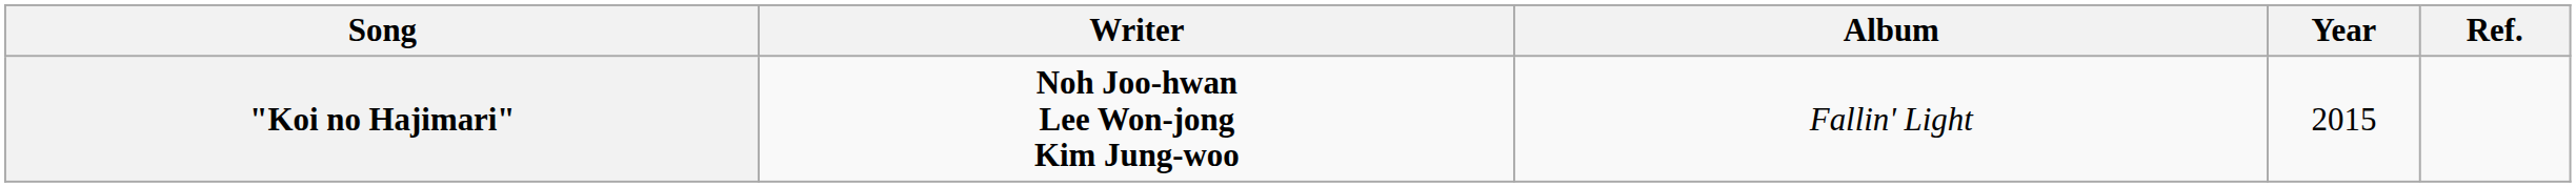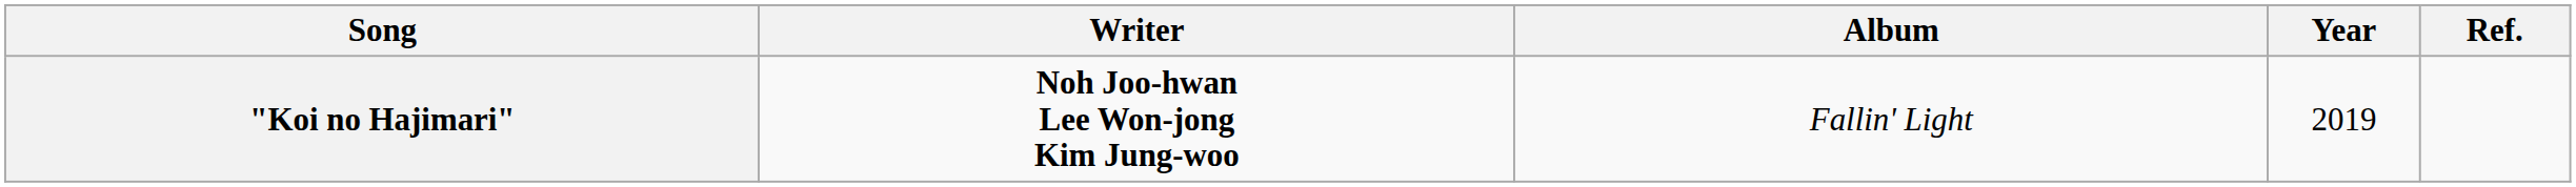 <table class="wikitable plainrowheaders" style="text-align:center; width:100%">
 <tr>
 <th style="width:25%">Song</th>
 <th style="width:25%">Writer</th>
 <th style="width:25%">Album</th>
 <th style="width:5%">Year</th>
 <th style="width:5%">Ref.</th>
 </tr>
 <tr>
 <th scope="row">"Koi no Hajimari" </th>
 <td><strong>Noh Joo-hwan<br>Lee Won-jong<br>Kim Jung-woo</strong></td>
 <td><em>Fallin' Light</em></td>
-<td>2015</td>
+<td>2019</td>
 <td></td>
 </tr>
 </table>
